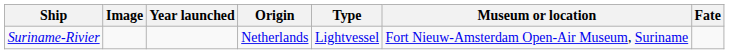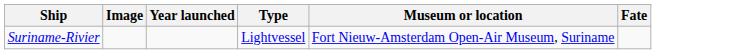 <table class="wikitable sortable">
 <tr>
 <th>Ship</th>
 <th>Image</th>
 <th>Year launched</th>
-<th>Origin</th>
 <th>Type</th>
 <th>Museum or location</th>
 <th>Fate</th>
 </tr>
 <tr>
 <td data-sort-value="Suriname" Rivier><em><a href='#'>Suriname-Rivier</a></em></td>
 <td></td>
 <td></td>
-<td> <a href='#'>Netherlands</a></td>
 <td><a href='#'>Lightvessel</a></td>
 <td><a href='#'>Fort Nieuw-Amsterdam Open-Air Museum</a>, <a href='#'>Suriname</a><br></td>
 <td></td>
 </tr>
 </table>
